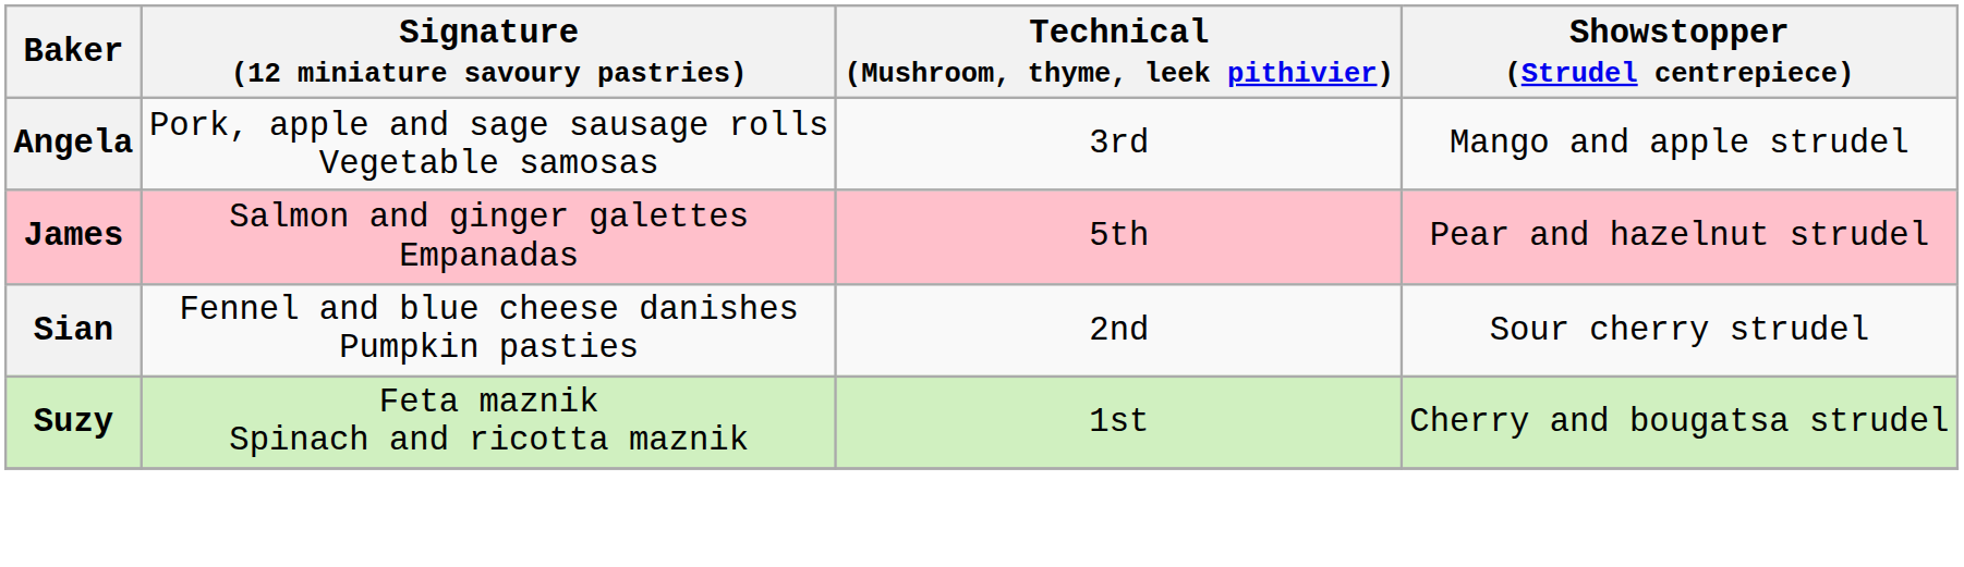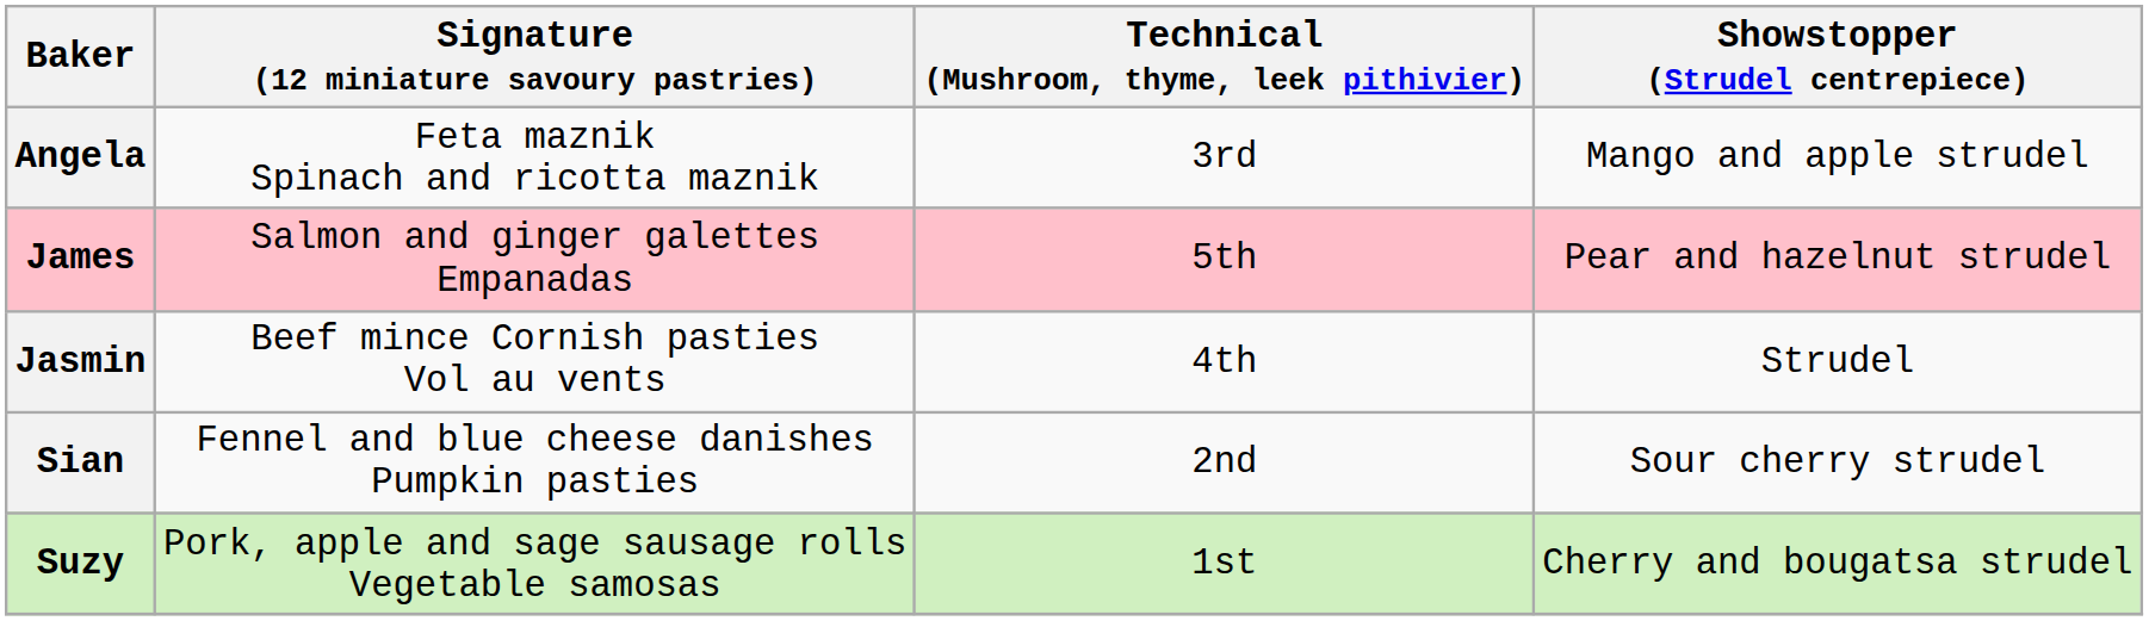 <table class="wikitable sortable" style="text-align:center">
 <tr>
 <th>Baker</th>
 <th class="unsortable">Signature<br><small>(12 miniature savoury pastries)</small></th>
 <th>Technical<br><small>(Mushroom, thyme, leek <a href='#'>pithivier</a>)</small></th>
 <th class="unsortable">Showstopper<br><small>(<a href='#'>Strudel</a> centrepiece)</small></th>
 </tr>
 <tr>
 <th>Angela</th>
-<td>Pork, apple and sage sausage rolls<br>Vegetable samosas</td>
+<td>Feta maznik<br>Spinach and ricotta maznik</td>
 <td>3rd</td>
 <td>Mango and apple strudel</td>
 </tr>
 <tr style="background:Pink;">
 <th style="background:Pink;">James</th>
 <td>Salmon and ginger galettes<br>Empanadas</td>
 <td>5th</td>
 <td>Pear and hazelnut strudel</td>
 </tr>
 <tr>
+<th>Jasmin</th>
+<td>Beef mince Cornish pasties<br>Vol au vents</td>
+<td>4th</td>
+<td>Strudel</td>
+</tr>
+<tr>
 <th>Sian</th>
 <td>Fennel and blue cheese danishes<br>Pumpkin pasties</td>
 <td>2nd</td>
 <td>Sour cherry strudel</td>
 </tr>
 <tr style="background:#d0f0c0;">
 <th style="background:#d0f0c0;">Suzy</th>
-<td>Feta maznik<br>Spinach and ricotta maznik</td>
+<td>Pork, apple and sage sausage rolls<br>Vegetable samosas</td>
 <td>1st</td>
 <td>Cherry and bougatsa strudel</td>
 </tr>
 <tr>
 </tr>
 </table>
